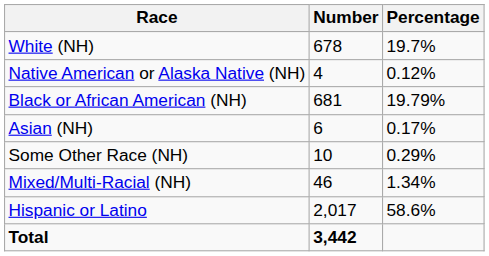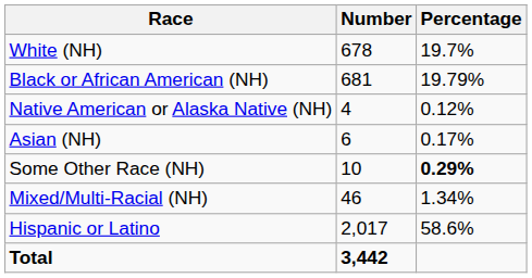 <table class="wikitable">
 <tr>
 <th>Race</th>
 <th>Number</th>
 <th>Percentage</th>
 </tr>
 <tr>
 <td><a href='#'>White</a> (NH)</td>
 <td>678</td>
 <td>19.7%</td>
 </tr>
 <tr>
+<td><a href='#'>Black or African American</a> (NH)</td>
+<td>681</td>
+<td>19.79%</td>
+</tr>
+<tr>
 <td><a href='#'>Native American</a> or <a href='#'>Alaska Native</a> (NH)</td>
 <td>4</td>
 <td>0.12%</td>
-</tr>
-<tr>
-<td><a href='#'>Black or African American</a> (NH)</td>
-<td>681</td>
-<td>19.79%</td>
 </tr>
 <tr>
 <td><a href='#'>Asian</a> (NH)</td>
 <td>6</td>
 <td>0.17%</td>
 </tr>
 <tr>
 <td>Some Other Race (NH)</td>
 <td>10</td>
-<td>0.29%</td>
+<td><strong>0.29%</strong></td>
 </tr>
 <tr>
 <td><a href='#'>Mixed/Multi-Racial</a> (NH)</td>
 <td>46</td>
 <td>1.34%</td>
 </tr>
 <tr>
 <td><a href='#'>Hispanic or Latino</a></td>
 <td>2,017</td>
 <td>58.6%</td>
 </tr>
 <tr>
 <td><strong>Total</strong></td>
 <td><strong>3,442</strong></td>
 <td></td>
 </tr>
 </table>
